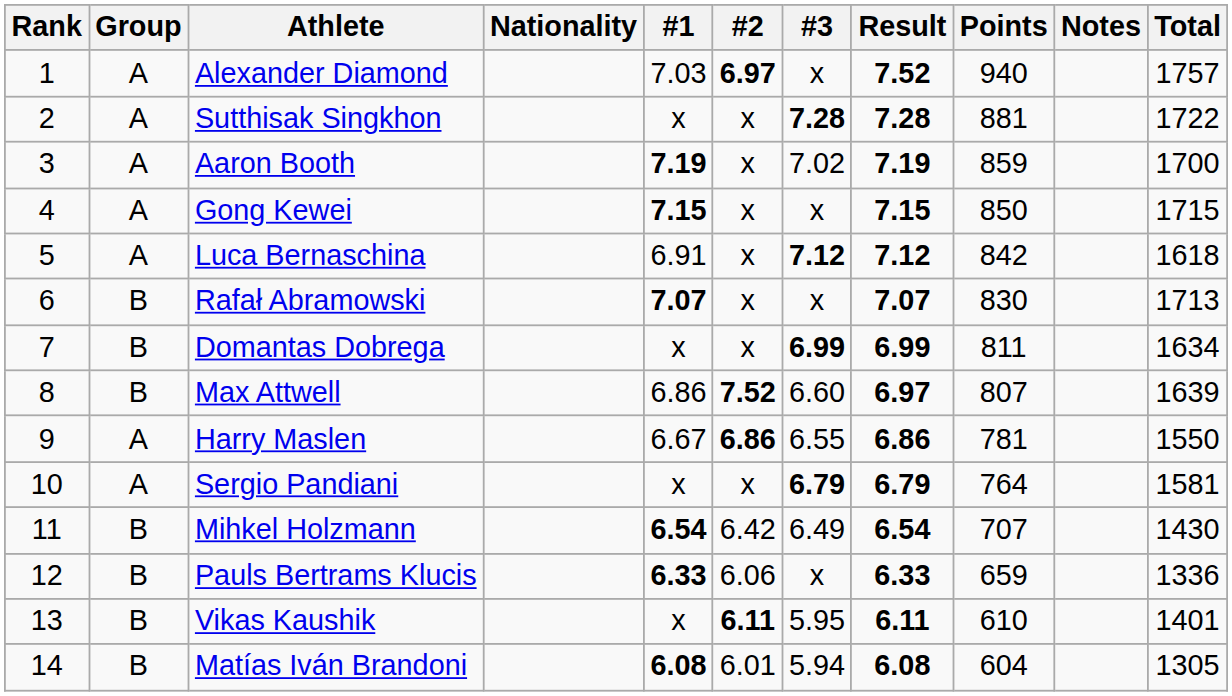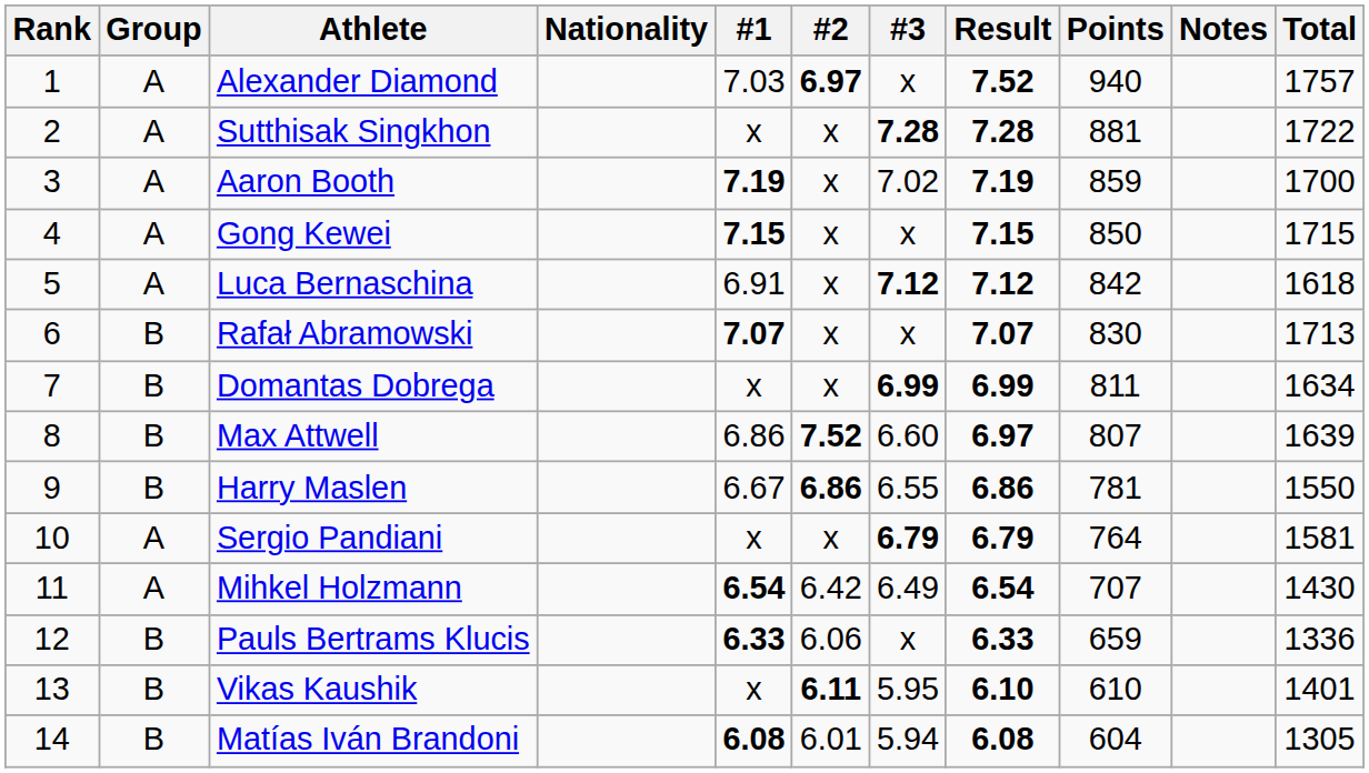 <table class="wikitable sortable" style="text-align:center">
 <tr>
 <th>Rank</th>
 <th>Group</th>
 <th>Athlete</th>
 <th>Nationality</th>
 <th>#1</th>
 <th>#2</th>
 <th>#3</th>
 <th>Result</th>
 <th>Points</th>
 <th>Notes</th>
 <th>Total</th>
 </tr>
 <tr>
 <td>1</td>
 <td>A</td>
 <td align=left><a href='#'>Alexander Diamond</a></td>
 <td align=left></td>
 <td>7.03</td>
 <td><strong>6.97</strong></td>
 <td>x</td>
 <td><strong>7.52</strong></td>
 <td>940</td>
 <td></td>
 <td>1757</td>
 </tr>
 <tr>
 <td>2</td>
 <td>A</td>
 <td align=left><a href='#'>Sutthisak Singkhon</a></td>
 <td align=left></td>
 <td>x</td>
 <td>x</td>
 <td><strong>7.28</strong></td>
 <td><strong>7.28</strong></td>
 <td>881</td>
 <td></td>
 <td>1722</td>
 </tr>
 <tr>
 <td>3</td>
 <td>A</td>
 <td align=left><a href='#'>Aaron Booth</a></td>
 <td align=left></td>
 <td><strong>7.19</strong></td>
 <td>x</td>
 <td>7.02</td>
 <td><strong>7.19</strong></td>
 <td>859</td>
 <td></td>
 <td>1700</td>
 </tr>
 <tr>
 <td>4</td>
 <td>A</td>
 <td align=left><a href='#'>Gong Kewei</a></td>
 <td align=left></td>
 <td><strong>7.15</strong></td>
 <td>x</td>
 <td>x</td>
 <td><strong>7.15</strong></td>
 <td>850</td>
 <td></td>
 <td>1715</td>
 </tr>
 <tr>
 <td>5</td>
 <td>A</td>
 <td align=left><a href='#'>Luca Bernaschina</a></td>
 <td align=left></td>
 <td>6.91</td>
 <td>x</td>
 <td><strong>7.12</strong></td>
 <td><strong>7.12</strong></td>
 <td>842</td>
 <td></td>
 <td>1618</td>
 </tr>
 <tr>
 <td>6</td>
 <td>B</td>
 <td align=left><a href='#'>Rafał Abramowski</a></td>
 <td align=left></td>
 <td><strong>7.07</strong></td>
 <td>x</td>
 <td>x</td>
 <td><strong>7.07</strong></td>
 <td>830</td>
 <td></td>
 <td>1713</td>
 </tr>
 <tr>
 <td>7</td>
 <td>B</td>
 <td align=left><a href='#'>Domantas Dobrega</a></td>
 <td align=left></td>
 <td>x</td>
 <td>x</td>
 <td><strong>6.99</strong></td>
 <td><strong>6.99</strong></td>
 <td>811</td>
 <td></td>
 <td>1634</td>
 </tr>
 <tr>
 <td>8</td>
 <td>B</td>
 <td align=left><a href='#'>Max Attwell</a></td>
 <td align=left></td>
 <td>6.86</td>
 <td><strong>7.52</strong></td>
 <td>6.60</td>
 <td><strong>6.97</strong></td>
 <td>807</td>
 <td></td>
 <td>1639</td>
 </tr>
 <tr>
 <td>9</td>
-<td>A</td>
+<td>B</td>
 <td align=left><a href='#'>Harry Maslen</a></td>
 <td align=left></td>
 <td>6.67</td>
 <td><strong>6.86</strong></td>
 <td>6.55</td>
 <td><strong>6.86</strong></td>
 <td>781</td>
 <td></td>
 <td>1550</td>
 </tr>
 <tr>
 <td>10</td>
 <td>A</td>
 <td align=left><a href='#'>Sergio Pandiani</a></td>
 <td align=left></td>
 <td>x</td>
 <td>x</td>
 <td><strong>6.79</strong></td>
 <td><strong>6.79</strong></td>
 <td>764</td>
 <td></td>
 <td>1581</td>
 </tr>
 <tr>
 <td>11</td>
-<td>B</td>
+<td>A</td>
 <td align=left><a href='#'>Mihkel Holzmann</a></td>
 <td align=left></td>
 <td><strong>6.54</strong></td>
 <td>6.42</td>
 <td>6.49</td>
 <td><strong>6.54</strong></td>
 <td>707</td>
 <td></td>
 <td>1430</td>
 </tr>
 <tr>
 <td>12</td>
 <td>B</td>
 <td align=left><a href='#'>Pauls Bertrams Klucis</a></td>
 <td align=left></td>
 <td><strong>6.33</strong></td>
 <td>6.06</td>
 <td>x</td>
 <td><strong>6.33</strong></td>
 <td>659</td>
 <td></td>
 <td>1336</td>
 </tr>
 <tr>
 <td>13</td>
 <td>B</td>
 <td align=left><a href='#'>Vikas Kaushik</a></td>
 <td align=left></td>
 <td>x</td>
 <td><strong>6.11</strong></td>
 <td>5.95</td>
-<td><strong>6.11</strong></td>
+<td><strong>6.10</strong></td>
 <td>610</td>
 <td></td>
 <td>1401</td>
 </tr>
 <tr>
 <td>14</td>
 <td>B</td>
 <td align=left><a href='#'>Matías Iván Brandoni</a></td>
 <td align=left></td>
 <td><strong>6.08</strong></td>
 <td>6.01</td>
 <td>5.94</td>
 <td><strong>6.08</strong></td>
 <td>604</td>
 <td></td>
 <td>1305</td>
 </tr>
 </table>
